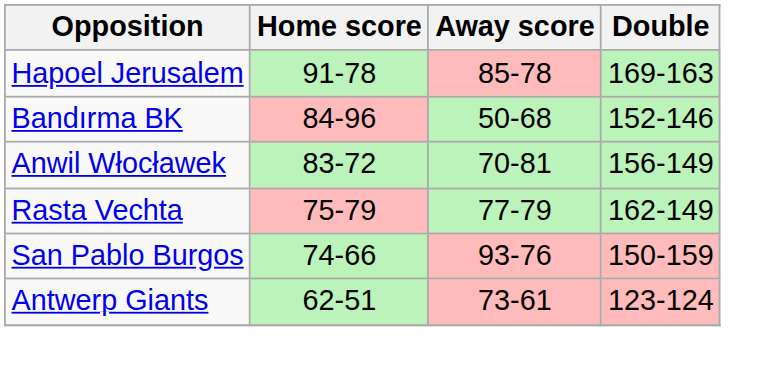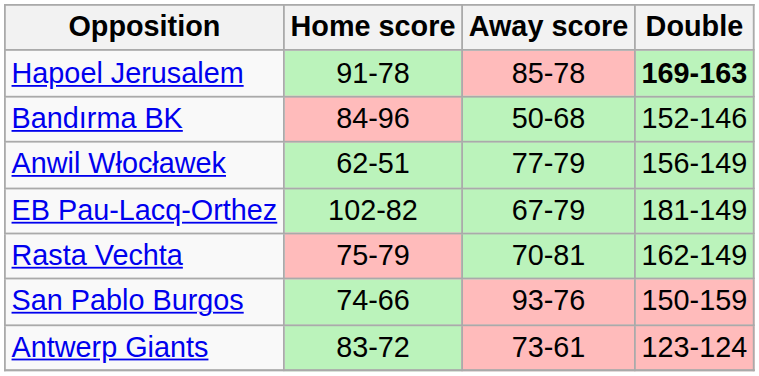 <table class="wikitable" style="text-align: center;">
 <tr>
 <th>Opposition</th>
 <th>Home score</th>
 <th>Away score</th>
 <th>Double</th>
 </tr>
 <tr>
 <td align="left"> <a href='#'>Hapoel Jerusalem</a></td>
 <td bgcolor=#BBF3BB>91-78</td>
 <td bgcolor=#FFBBBB>85-78</td>
-<td bgcolor=#BBF3BB>169-163</td>
+<td bgcolor=#BBF3BB><strong>169-163</strong></td>
 </tr>
 <tr>
 <td align="left"> <a href='#'>Bandırma BK</a></td>
 <td bgcolor=#FFBBBB>84-96</td>
 <td bgcolor=#BBF3BB>50-68</td>
 <td bgcolor=#BBF3BB>152-146</td>
 </tr>
 <tr>
 <td align="left"> <a href='#'>Anwil Włocławek</a></td>
-<td bgcolor=#BBF3BB>83-72</td>
-<td bgcolor=#BBF3BB>70-81</td>
+<td bgcolor=#BBF3BB>62-51</td>
+<td bgcolor=#BBF3BB>77-79</td>
 <td bgcolor=#BBF3BB>156-149</td>
+</tr>
+<tr>
+<td align="left"> <a href='#'>EB Pau-Lacq-Orthez</a></td>
+<td bgcolor=#BBF3BB>102-82</td>
+<td bgcolor=#BBF3BB>67-79</td>
+<td bgcolor=#BBF3BB>181-149</td>
 </tr>
 <tr>
 <td align="left"> <a href='#'>Rasta Vechta</a></td>
 <td bgcolor=#FFBBBB>75-79</td>
-<td bgcolor=#BBF3BB>77-79</td>
+<td bgcolor=#BBF3BB>70-81</td>
 <td bgcolor=#BBF3BB>162-149</td>
 </tr>
 <tr>
 <td align="left"> <a href='#'>San Pablo Burgos</a></td>
 <td bgcolor=#BBF3BB>74-66</td>
 <td bgcolor=#FFBBBB>93-76</td>
 <td bgcolor=#FFBBBB>150-159</td>
 </tr>
 <tr>
 <td align="left"> <a href='#'>Antwerp Giants</a></td>
-<td bgcolor=#BBF3BB>62-51</td>
+<td bgcolor=#BBF3BB>83-72</td>
 <td bgcolor=#FFBBBB>73-61</td>
 <td bgcolor=#FFBBBB>123-124</td>
 </tr>
 <tr>
 </tr>
 </table>
